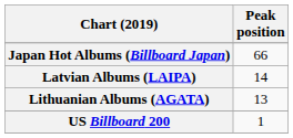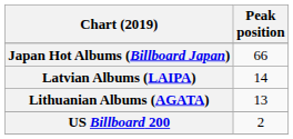 <table class="wikitable sortable plainrowheaders" style="text-align:center">
 <tr>
 <th scope="col">Chart (2019)</th>
 <th scope="col">Peak<br>position</th>
 </tr>
 <tr>
 </tr>
 <tr>
 </tr>
 <tr>
 </tr>
 <tr>
 </tr>
 <tr>
 </tr>
 <tr>
 </tr>
 <tr>
 </tr>
 <tr>
 </tr>
 <tr>
 </tr>
 <tr>
 </tr>
 <tr>
 </tr>
 <tr>
 </tr>
 <tr>
 <th scope="row">Japan Hot Albums (<em><a href='#'>Billboard Japan</a></em>)</th>
 <td>66</td>
 </tr>
 <tr>
 <th scope="row">Latvian Albums (<a href='#'>LAIPA</a>)</th>
 <td>14</td>
 </tr>
 <tr>
 <th scope="row">Lithuanian Albums (<a href='#'>AGATA</a>)</th>
 <td>13</td>
 </tr>
 <tr>
 </tr>
 <tr>
 </tr>
 <tr>
 </tr>
 <tr>
 </tr>
 <tr>
 </tr>
 <tr>
 </tr>
 <tr>
 <th scope="row">US <a href='#'><em>Billboard</em> 200</a></th>
-<td>1</td>
+<td>2</td>
 </tr>
 <tr>
 </tr>
 </table>
